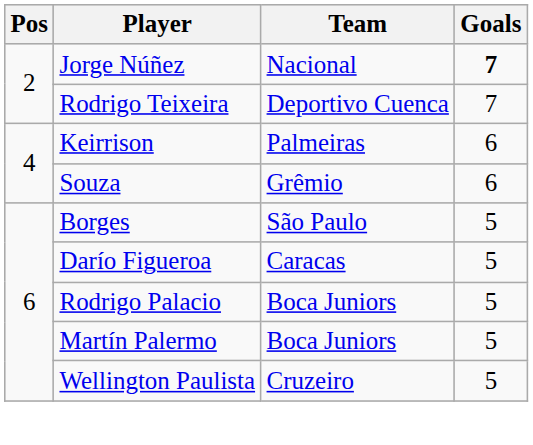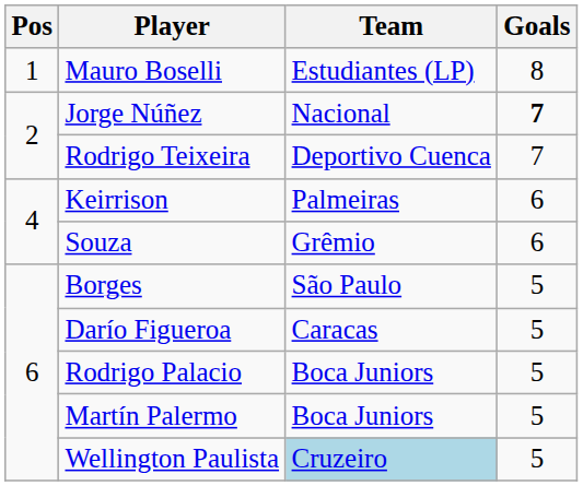 <table class="wikitable" style="text-align: center;">
 <tr>
 <th>Pos</th>
 <th>Player</th>
 <th>Team</th>
 <th>Goals</th>
+</tr>
+<tr>
+<td>1</td>
+<td align="left"> <a href='#'>Mauro Boselli</a></td>
+<td align="left"> <a href='#'>Estudiantes (LP)</a></td>
+<td>8</td>
 </tr>
 <tr>
 <td rowspan="2">2</td>
 <td align="left"> <a href='#'>Jorge Núñez</a></td>
 <td align="left"> <a href='#'>Nacional</a></td>
 <td><strong>7</strong></td>
 </tr>
 <tr>
 <td align="left"> <a href='#'>Rodrigo Teixeira</a></td>
 <td align="left"> <a href='#'>Deportivo Cuenca</a></td>
 <td>7</td>
 </tr>
 <tr>
 <td rowspan="2">4</td>
 <td align="left"> <a href='#'>Keirrison</a></td>
 <td align="left"> <a href='#'>Palmeiras</a></td>
 <td>6</td>
 </tr>
 <tr>
 <td align="left"> <a href='#'>Souza</a></td>
 <td align="left"> <a href='#'>Grêmio</a></td>
 <td>6</td>
 </tr>
 <tr>
 <td rowspan="5">6</td>
 <td align="left"> <a href='#'>Borges</a></td>
 <td align="left"> <a href='#'>São Paulo</a></td>
 <td>5</td>
 </tr>
 <tr>
 <td align="left"> <a href='#'>Darío Figueroa</a></td>
 <td align="left"> <a href='#'>Caracas</a></td>
 <td>5</td>
 </tr>
 <tr>
 <td align="left"> <a href='#'>Rodrigo Palacio</a></td>
 <td align="left"> <a href='#'>Boca Juniors</a></td>
 <td>5</td>
 </tr>
 <tr>
 <td align="left"> <a href='#'>Martín Palermo</a></td>
 <td align="left"> <a href='#'>Boca Juniors</a></td>
 <td>5</td>
 </tr>
 <tr>
 <td align="left"> <a href='#'>Wellington Paulista</a></td>
-<td align="left"> <a href='#'>Cruzeiro</a></td>
+<td align="left" style="background: lightblue;"> <a href='#'>Cruzeiro</a></td>
 <td>5</td>
 </tr>
 </table>
